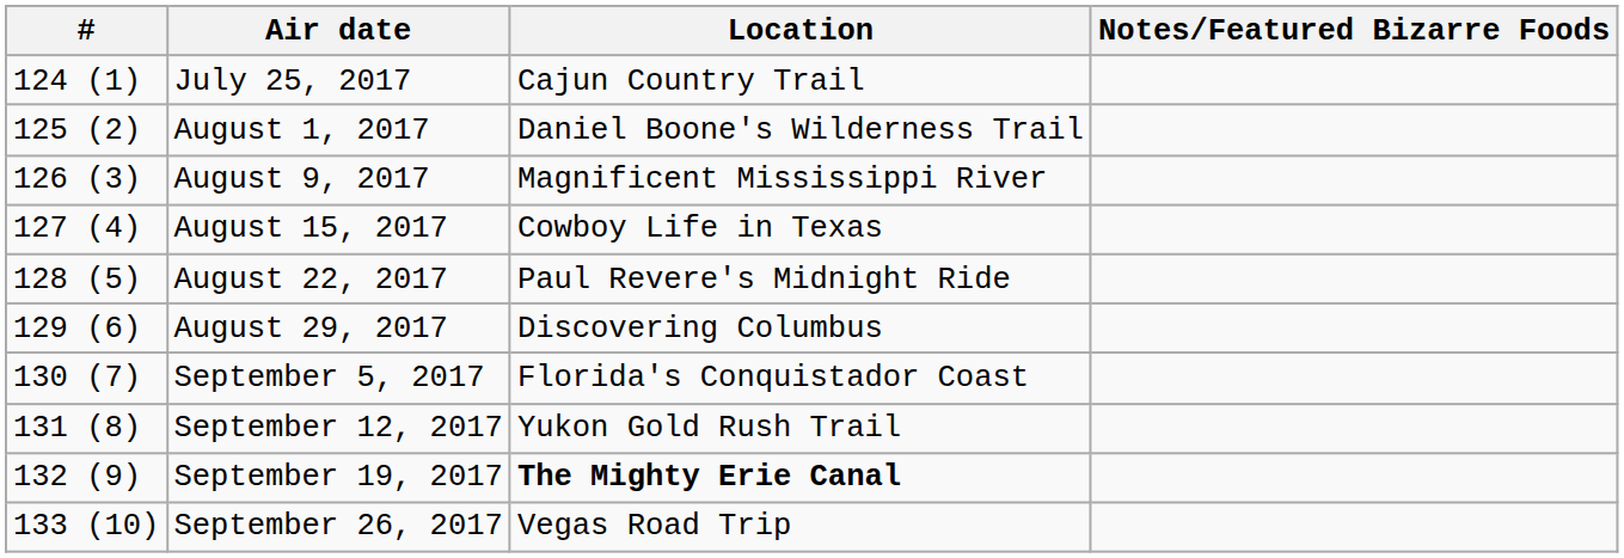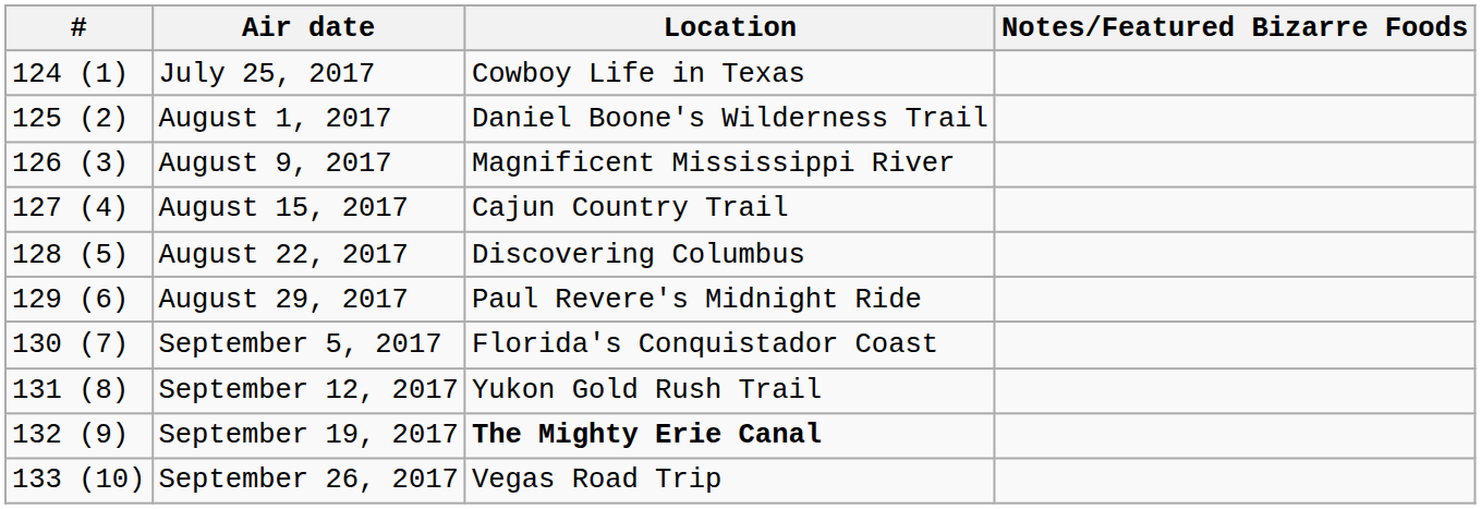 <table class="wikitable">
 <tr style="background:#EFEFEF">
 <th>#</th>
 <th>Air date</th>
 <th>Location</th>
 <th>Notes/Featured Bizarre Foods</th>
 </tr>
 <tr>
 <td>124 (1)</td>
 <td>July 25, 2017</td>
-<td>Cajun Country Trail</td>
+<td>Cowboy Life in Texas</td>
 <td></td>
 </tr>
 <tr>
 <td>125 (2)</td>
 <td>August 1, 2017</td>
 <td>Daniel Boone's Wilderness Trail</td>
 <td></td>
 </tr>
 <tr>
 <td>126 (3)</td>
 <td>August 9, 2017</td>
 <td>Magnificent Mississippi River</td>
 <td></td>
 </tr>
 <tr>
 <td>127 (4)</td>
 <td>August 15, 2017</td>
-<td>Cowboy Life in Texas</td>
+<td>Cajun Country Trail</td>
 <td></td>
 </tr>
 <tr>
 <td>128 (5)</td>
 <td>August 22, 2017</td>
-<td>Paul Revere's Midnight Ride</td>
+<td>Discovering Columbus</td>
 <td></td>
 </tr>
 <tr>
 <td>129 (6)</td>
 <td>August 29, 2017</td>
-<td>Discovering Columbus</td>
+<td>Paul Revere's Midnight Ride</td>
 <td></td>
 </tr>
 <tr>
 <td>130 (7)</td>
 <td>September 5, 2017</td>
 <td>Florida's Conquistador Coast</td>
 <td></td>
 </tr>
 <tr>
 <td>131 (8)</td>
 <td>September 12, 2017</td>
 <td>Yukon Gold Rush Trail</td>
 <td></td>
 </tr>
 <tr>
 <td>132 (9)</td>
 <td>September 19, 2017</td>
 <td><strong>The Mighty Erie Canal</strong></td>
 <td></td>
 </tr>
 <tr>
 <td>133 (10)</td>
 <td>September 26, 2017</td>
 <td>Vegas Road Trip</td>
 <td></td>
 </tr>
 </table>
